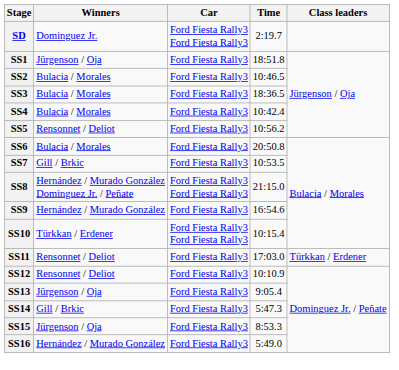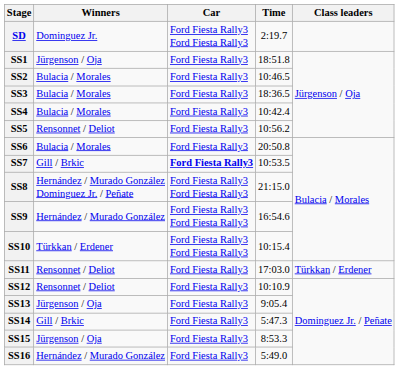 <table class="wikitable" style="font-size:85%">
 <tr>
 <th>Stage</th>
 <th>Winners</th>
 <th>Car</th>
 <th>Time</th>
 <th>Class leaders</th>
 </tr>
 <tr>
 <th><a href='#'>SD</a></th>
 <td><a href='#'>Dominguez Jr.</a></td>
 <td><a href='#'>Ford Fiesta Rally3</a><br><a href='#'>Ford Fiesta Rally3</a></td>
 <td align="center">2:19.7</td>
 <td></td>
 </tr>
 <tr>
 <th>SS1</th>
 <td><a href='#'>Jürgenson</a> / <a href='#'>Oja</a></td>
 <td><a href='#'>Ford Fiesta Rally3</a></td>
 <td align="center">18:51.8</td>
 <td rowspan=5><a href='#'>Jürgenson</a> / <a href='#'>Oja</a></td>
 </tr>
 <tr>
 <th>SS2</th>
 <td><a href='#'>Bulacia</a> / <a href='#'>Morales</a></td>
 <td><a href='#'>Ford Fiesta Rally3</a></td>
 <td align="center">10:46.5</td>
 </tr>
 <tr>
 <th>SS3</th>
 <td><a href='#'>Bulacia</a> / <a href='#'>Morales</a></td>
 <td><a href='#'>Ford Fiesta Rally3</a></td>
 <td align="center">18:36.5</td>
 </tr>
 <tr>
 <th>SS4</th>
 <td><a href='#'>Bulacia</a> / <a href='#'>Morales</a></td>
 <td><a href='#'>Ford Fiesta Rally3</a></td>
 <td align="center">10:42.4</td>
 </tr>
 <tr>
 <th>SS5</th>
 <td><a href='#'>Rensonnet</a> / <a href='#'>Deliot</a></td>
 <td><a href='#'>Ford Fiesta Rally3</a></td>
 <td align="center">10:56.2</td>
 </tr>
 <tr>
 <th>SS6</th>
 <td><a href='#'>Bulacia</a> / <a href='#'>Morales</a></td>
 <td><a href='#'>Ford Fiesta Rally3</a></td>
 <td align="center">20:50.8</td>
 <td rowspan=5><a href='#'>Bulacia</a> / <a href='#'>Morales</a></td>
 </tr>
 <tr>
 <th>SS7</th>
 <td><a href='#'>Gill</a> / <a href='#'>Brkic</a></td>
-<td><a href='#'>Ford Fiesta Rally3</a></td>
+<td><strong><a href='#'>Ford Fiesta Rally3</a></strong></td>
 <td align="center">10:53.5</td>
 </tr>
 <tr>
 <th>SS8</th>
 <td><a href='#'>Hernández</a> / <a href='#'>Murado González</a><br><a href='#'>Dominguez Jr.</a> / <a href='#'>Peñate</a></td>
 <td><a href='#'>Ford Fiesta Rally3</a><br><a href='#'>Ford Fiesta Rally3</a></td>
 <td align="center">21:15.0</td>
 </tr>
 <tr>
 <th>SS9</th>
 <td><a href='#'>Hernández</a> / <a href='#'>Murado González</a></td>
-<td><a href='#'>Ford Fiesta Rally3</a></td>
+<td><a href='#'>Ford Fiesta Rally3</a><br><a href='#'>Ford Fiesta Rally3</a></td>
 <td align="center">16:54.6</td>
 </tr>
 <tr>
 <th>SS10</th>
 <td><a href='#'>Türkkan</a> / <a href='#'>Erdener</a></td>
 <td><a href='#'>Ford Fiesta Rally3</a><br><a href='#'>Ford Fiesta Rally3</a></td>
 <td align="center">10:15.4</td>
 </tr>
 <tr>
 <th>SS11</th>
 <td><a href='#'>Rensonnet</a> / <a href='#'>Deliot</a></td>
 <td><a href='#'>Ford Fiesta Rally3</a></td>
 <td align="center">17:03.0</td>
 <td><a href='#'>Türkkan</a> / <a href='#'>Erdener</a></td>
 </tr>
 <tr>
 <th>SS12</th>
 <td><a href='#'>Rensonnet</a> / <a href='#'>Deliot</a></td>
 <td><a href='#'>Ford Fiesta Rally3</a></td>
 <td align="center">10:10.9</td>
 <td rowspan=5><a href='#'>Dominguez Jr.</a> / <a href='#'>Peñate</a></td>
 </tr>
 <tr>
 <th>SS13</th>
 <td><a href='#'>Jürgenson</a> / <a href='#'>Oja</a></td>
 <td><a href='#'>Ford Fiesta Rally3</a></td>
 <td align="center">9:05.4</td>
 </tr>
 <tr>
 <th>SS14</th>
 <td><a href='#'>Gill</a> / <a href='#'>Brkic</a></td>
 <td><a href='#'>Ford Fiesta Rally3</a></td>
 <td align="center">5:47.3</td>
 </tr>
 <tr>
 <th>SS15</th>
 <td><a href='#'>Jürgenson</a> / <a href='#'>Oja</a></td>
 <td><a href='#'>Ford Fiesta Rally3</a></td>
 <td align="center">8:53.3</td>
 </tr>
 <tr>
 <th>SS16</th>
 <td><a href='#'>Hernández</a> / <a href='#'>Murado González</a></td>
 <td><a href='#'>Ford Fiesta Rally3</a></td>
 <td align="center">5:49.0</td>
 </tr>
 </table>
